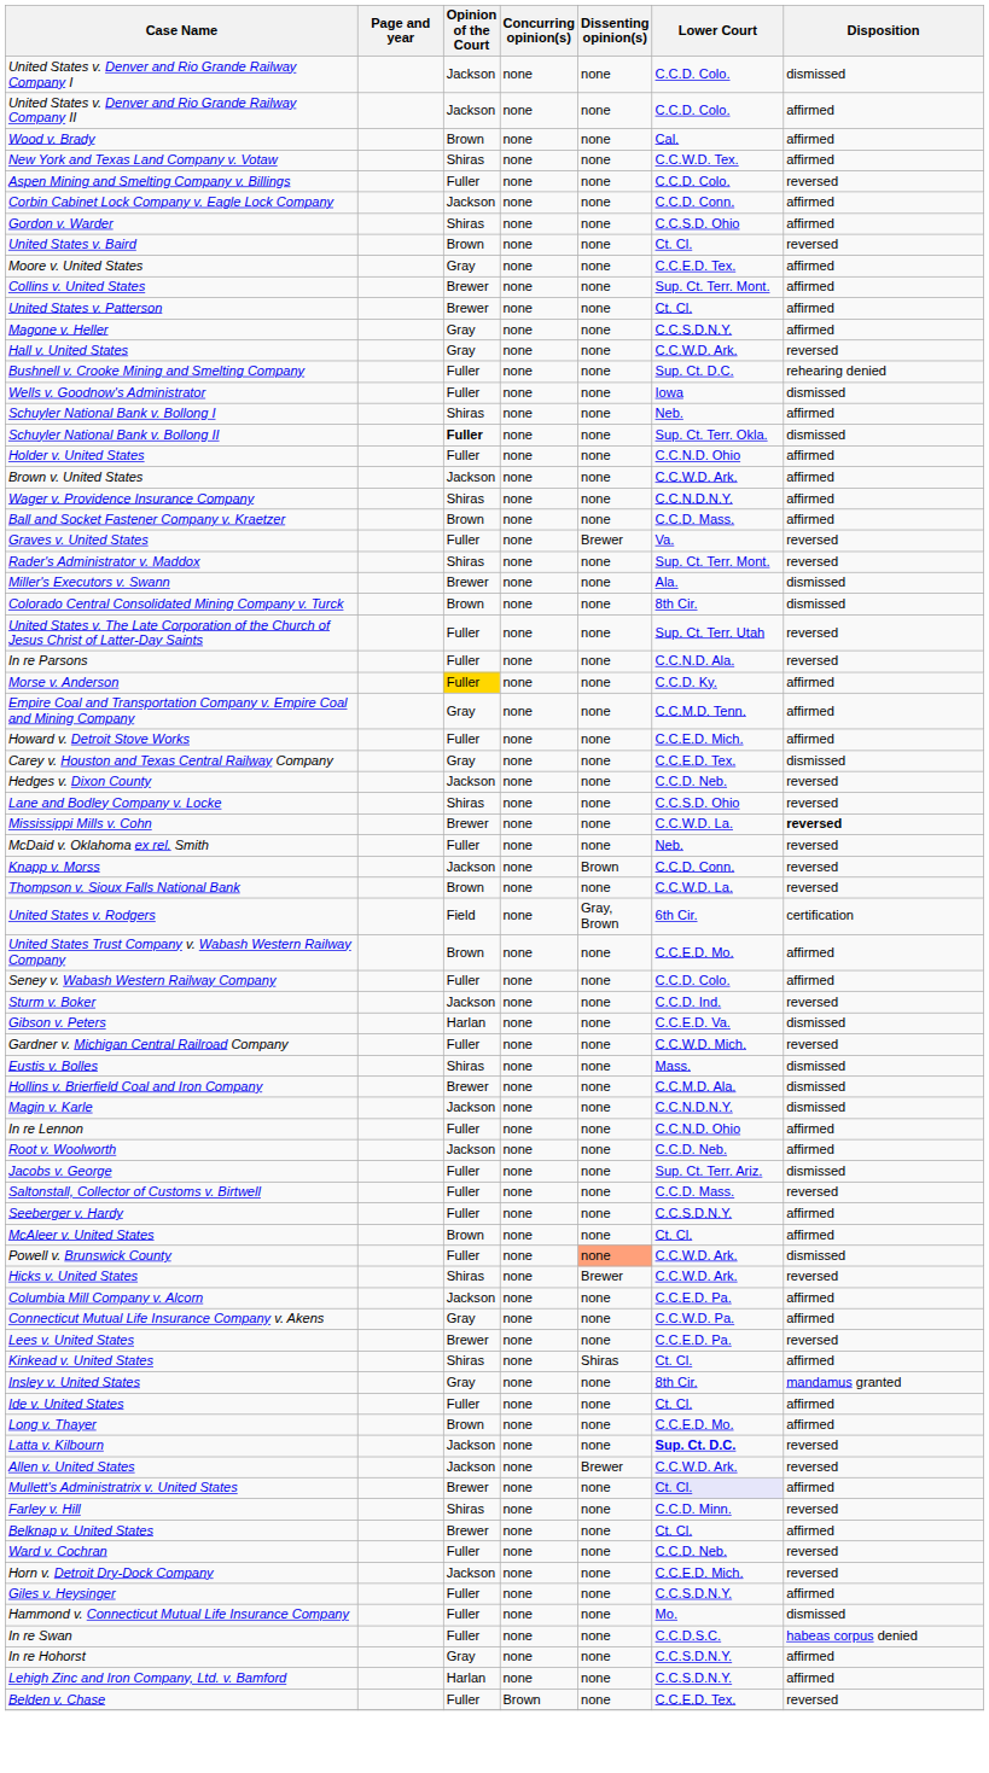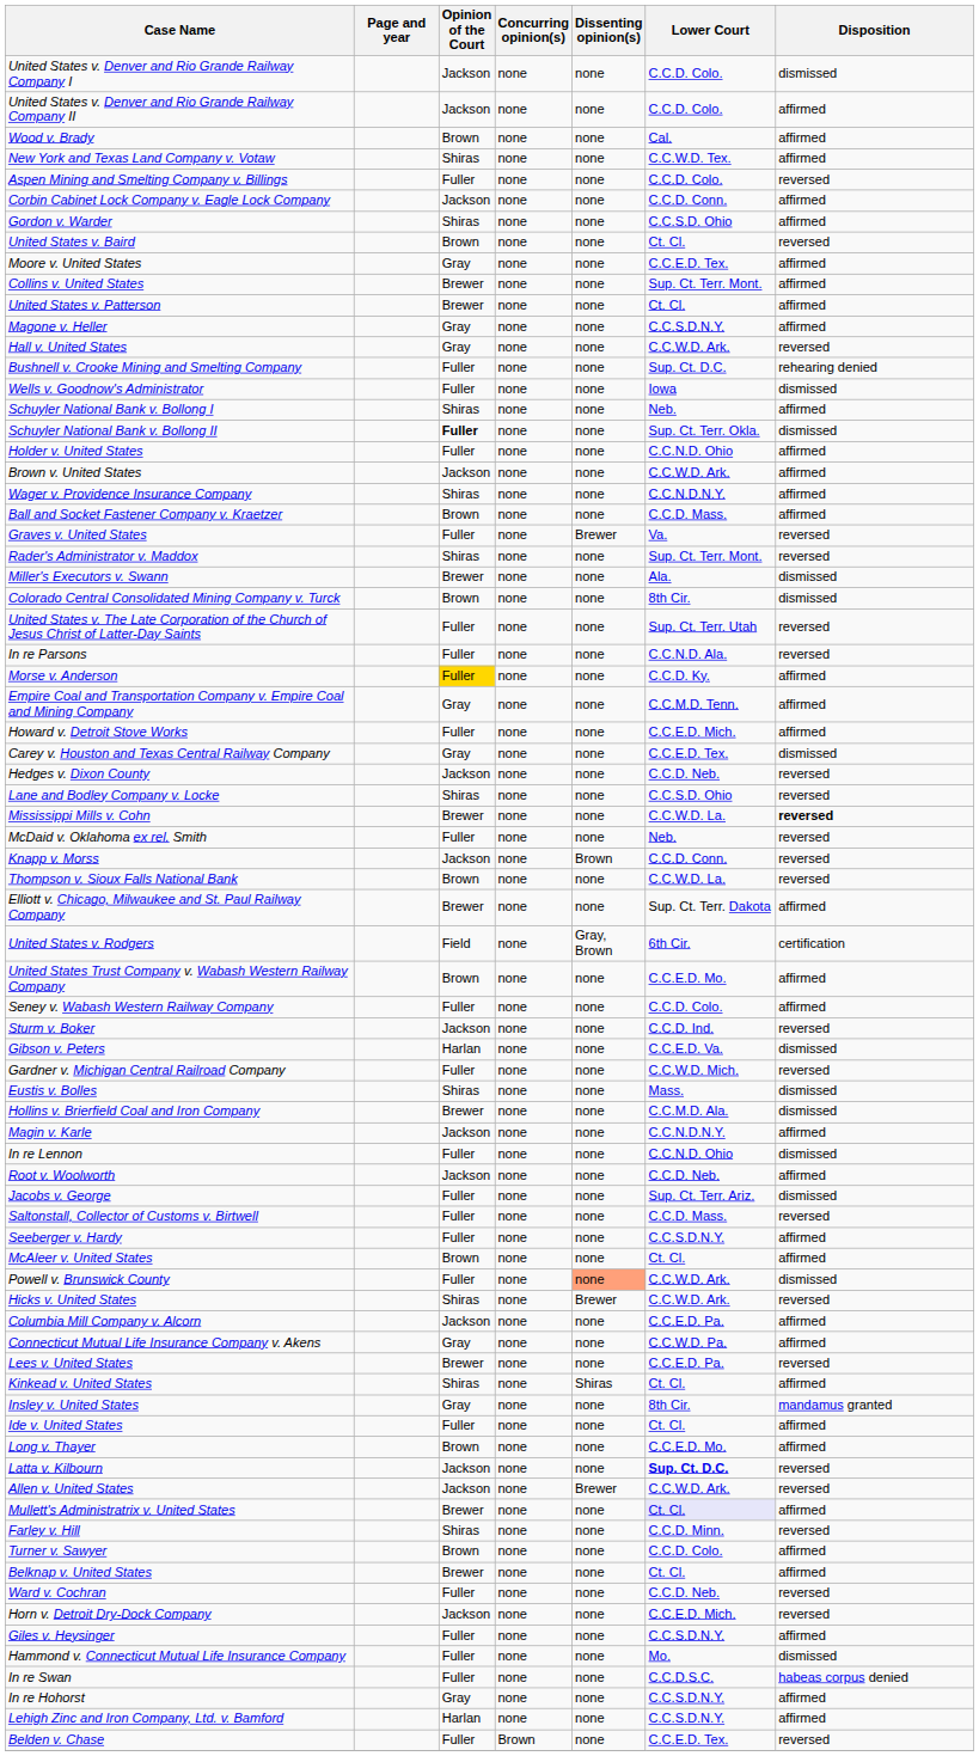 <table class="wikitable sortable">
 <tr>
 <th scope="col" style="width: 416px;">Case Name</th>
 <th scope="col" style="width: 95px;">Page and year</th>
 <th scope="col" style="width: 10px;">Opinion of the Court</th>
 <th scope="col" style="width: 10px;">Concurring opinion(s)</th>
 <th scope="col" style="width: 10px;">Dissenting opinion(s)</th>
 <th scope="col" style="width: 150px;">Lower Court</th>
 <th scope="col" style="width: 233px;">Disposition</th>
 </tr>
 <tr>
 <td><em>United States v. <a href='#'>Denver and Rio Grande Railway Company</a> I</em></td>
 <td align="right"></td>
 <td>Jackson</td>
 <td>none</td>
 <td>none</td>
 <td><a href='#'>C.C.D. Colo.</a></td>
 <td>dismissed</td>
 </tr>
 <tr>
 <td><em>United States v. <a href='#'>Denver and Rio Grande Railway Company</a> II</em></td>
 <td align="right"></td>
 <td>Jackson</td>
 <td>none</td>
 <td>none</td>
 <td><a href='#'>C.C.D. Colo.</a></td>
 <td>affirmed</td>
 </tr>
 <tr>
 <td><em><a href='#'>Wood v. Brady</a></em></td>
 <td align="right"></td>
 <td>Brown</td>
 <td>none</td>
 <td>none</td>
 <td><a href='#'>Cal.</a></td>
 <td>affirmed</td>
 </tr>
 <tr>
 <td><em><a href='#'>New York and Texas Land Company v. Votaw</a></em></td>
 <td align="right"></td>
 <td>Shiras</td>
 <td>none</td>
 <td>none</td>
 <td><a href='#'>C.C.W.D. Tex.</a></td>
 <td>affirmed</td>
 </tr>
 <tr>
 <td><em><a href='#'>Aspen Mining and Smelting Company v. Billings</a></em></td>
 <td align="right"></td>
 <td>Fuller</td>
 <td>none</td>
 <td>none</td>
 <td><a href='#'>C.C.D. Colo.</a></td>
 <td>reversed</td>
 </tr>
 <tr>
 <td><em><a href='#'>Corbin Cabinet Lock Company v. Eagle Lock Company</a></em></td>
 <td align="right"></td>
 <td>Jackson</td>
 <td>none</td>
 <td>none</td>
 <td><a href='#'>C.C.D. Conn.</a></td>
 <td>affirmed</td>
 </tr>
 <tr>
 <td><em><a href='#'>Gordon v. Warder</a></em></td>
 <td align="right"></td>
 <td>Shiras</td>
 <td>none</td>
 <td>none</td>
 <td><a href='#'>C.C.S.D. Ohio</a></td>
 <td>affirmed</td>
 </tr>
 <tr>
 <td><em><a href='#'>United States v. Baird</a></em></td>
 <td align="right"></td>
 <td>Brown</td>
 <td>none</td>
 <td>none</td>
 <td><a href='#'>Ct. Cl.</a></td>
 <td>reversed</td>
 </tr>
 <tr>
 <td><em>Moore v. United States</em></td>
 <td align="right"></td>
 <td>Gray</td>
 <td>none</td>
 <td>none</td>
 <td><a href='#'>C.C.E.D. Tex.</a></td>
 <td>affirmed</td>
 </tr>
 <tr>
 <td><em><a href='#'>Collins v. United States</a></em></td>
 <td align="right"></td>
 <td>Brewer</td>
 <td>none</td>
 <td>none</td>
 <td><a href='#'>Sup. Ct. Terr. Mont.</a></td>
 <td>affirmed</td>
 </tr>
 <tr>
 <td><em><a href='#'>United States v. Patterson</a></em></td>
 <td align="right"></td>
 <td>Brewer</td>
 <td>none</td>
 <td>none</td>
 <td><a href='#'>Ct. Cl.</a></td>
 <td>affirmed</td>
 </tr>
 <tr>
 <td><em><a href='#'>Magone v. Heller</a></em></td>
 <td align="right"></td>
 <td>Gray</td>
 <td>none</td>
 <td>none</td>
 <td><a href='#'>C.C.S.D.N.Y.</a></td>
 <td>affirmed</td>
 </tr>
 <tr>
 <td><em><a href='#'>Hall v. United States</a></em></td>
 <td align="right"></td>
 <td>Gray</td>
 <td>none</td>
 <td>none</td>
 <td><a href='#'>C.C.W.D. Ark.</a></td>
 <td>reversed</td>
 </tr>
 <tr>
 <td><em><a href='#'>Bushnell v. Crooke Mining and Smelting Company</a></em></td>
 <td align="right"></td>
 <td>Fuller</td>
 <td>none</td>
 <td>none</td>
 <td><a href='#'>Sup. Ct. D.C.</a></td>
 <td>rehearing denied</td>
 </tr>
 <tr>
 <td><em><a href='#'>Wells v. Goodnow's Administrator</a></em></td>
 <td align="right"></td>
 <td>Fuller</td>
 <td>none</td>
 <td>none</td>
 <td><a href='#'>Iowa</a></td>
 <td>dismissed</td>
 </tr>
 <tr>
 <td><em><a href='#'>Schuyler National Bank v. Bollong I</a></em></td>
 <td align="right"></td>
 <td>Shiras</td>
 <td>none</td>
 <td>none</td>
 <td><a href='#'>Neb.</a></td>
 <td>affirmed</td>
 </tr>
 <tr>
 <td><em><a href='#'>Schuyler National Bank v. Bollong II</a></em></td>
 <td align="right"></td>
 <td><strong>Fuller</strong></td>
 <td>none</td>
 <td>none</td>
 <td><a href='#'>Sup. Ct. Terr. Okla.</a></td>
 <td>dismissed</td>
 </tr>
 <tr>
 <td><em><a href='#'>Holder v. United States</a></em></td>
 <td align="right"></td>
 <td>Fuller</td>
 <td>none</td>
 <td>none</td>
 <td><a href='#'>C.C.N.D. Ohio</a></td>
 <td>affirmed</td>
 </tr>
 <tr>
 <td><em>Brown v. United States</em></td>
 <td align="right"></td>
 <td>Jackson</td>
 <td>none</td>
 <td>none</td>
 <td><a href='#'>C.C.W.D. Ark.</a></td>
 <td>affirmed</td>
 </tr>
 <tr>
 <td><em><a href='#'>Wager v. Providence Insurance Company</a></em></td>
 <td align="right"></td>
 <td>Shiras</td>
 <td>none</td>
 <td>none</td>
 <td><a href='#'>C.C.N.D.N.Y.</a></td>
 <td>affirmed</td>
 </tr>
 <tr>
 <td><em><a href='#'>Ball and Socket Fastener Company v. Kraetzer</a></em></td>
 <td align="right"></td>
 <td>Brown</td>
 <td>none</td>
 <td>none</td>
 <td><a href='#'>C.C.D. Mass.</a></td>
 <td>affirmed</td>
 </tr>
 <tr>
 <td><em><a href='#'>Graves v. United States</a></em></td>
 <td align="right"></td>
 <td>Fuller</td>
 <td>none</td>
 <td>Brewer</td>
 <td><a href='#'>Va.</a></td>
 <td>reversed</td>
 </tr>
 <tr>
 <td><em><a href='#'>Rader's Administrator v. Maddox</a></em></td>
 <td align="right"></td>
 <td>Shiras</td>
 <td>none</td>
 <td>none</td>
 <td><a href='#'>Sup. Ct. Terr. Mont.</a></td>
 <td>reversed</td>
 </tr>
 <tr>
 <td><em><a href='#'>Miller's Executors v. Swann</a></em></td>
 <td align="right"></td>
 <td>Brewer</td>
 <td>none</td>
 <td>none</td>
 <td><a href='#'>Ala.</a></td>
 <td>dismissed</td>
 </tr>
 <tr>
 <td><em><a href='#'>Colorado Central Consolidated Mining Company v. Turck</a></em></td>
 <td align="right"></td>
 <td>Brown</td>
 <td>none</td>
 <td>none</td>
 <td><a href='#'>8th Cir.</a></td>
 <td>dismissed</td>
 </tr>
 <tr>
 <td><em><a href='#'>United States v. The Late Corporation of the Church of Jesus Christ of Latter-Day Saints</a></em></td>
 <td align="right"></td>
 <td>Fuller</td>
 <td>none</td>
 <td>none</td>
 <td><a href='#'>Sup. Ct. Terr. Utah</a></td>
 <td>reversed</td>
 </tr>
 <tr>
 <td><em>In re Parsons</em></td>
 <td align="right"></td>
 <td>Fuller</td>
 <td>none</td>
 <td>none</td>
 <td><a href='#'>C.C.N.D. Ala.</a></td>
 <td>reversed</td>
 </tr>
 <tr>
 <td><em><a href='#'>Morse v. Anderson</a></em></td>
 <td align="right"></td>
 <td style="background: gold;">Fuller</td>
 <td>none</td>
 <td>none</td>
 <td><a href='#'>C.C.D. Ky.</a></td>
 <td>affirmed</td>
 </tr>
 <tr>
 <td><em><a href='#'>Empire Coal and Transportation Company v. Empire Coal and Mining Company</a></em></td>
 <td align="right"></td>
 <td>Gray</td>
 <td>none</td>
 <td>none</td>
 <td><a href='#'>C.C.M.D. Tenn.</a></td>
 <td>affirmed</td>
 </tr>
 <tr>
 <td><em>Howard v. <a href='#'>Detroit Stove Works</a></em></td>
 <td align="right"></td>
 <td>Fuller</td>
 <td>none</td>
 <td>none</td>
 <td><a href='#'>C.C.E.D. Mich.</a></td>
 <td>affirmed</td>
 </tr>
 <tr>
 <td><em>Carey v. <a href='#'>Houston and Texas Central Railway</a> Company</em></td>
 <td align="right"></td>
 <td>Gray</td>
 <td>none</td>
 <td>none</td>
 <td><a href='#'>C.C.E.D. Tex.</a></td>
 <td>dismissed</td>
 </tr>
 <tr>
 <td><em>Hedges v. <a href='#'>Dixon County</a></em></td>
 <td align="right"></td>
 <td>Jackson</td>
 <td>none</td>
 <td>none</td>
 <td><a href='#'>C.C.D. Neb.</a></td>
 <td>reversed</td>
 </tr>
 <tr>
 <td><em><a href='#'>Lane and Bodley Company v. Locke</a></em></td>
 <td align="right"></td>
 <td>Shiras</td>
 <td>none</td>
 <td>none</td>
 <td><a href='#'>C.C.S.D. Ohio</a></td>
 <td>reversed</td>
 </tr>
 <tr>
 <td><em><a href='#'>Mississippi Mills v. Cohn</a></em></td>
 <td align="right"></td>
 <td>Brewer</td>
 <td>none</td>
 <td>none</td>
 <td><a href='#'>C.C.W.D. La.</a></td>
 <td><strong>reversed</strong></td>
 </tr>
 <tr>
 <td><em>McDaid v. Oklahoma <a href='#'>ex rel.</a> Smith</em></td>
 <td align="right"></td>
 <td>Fuller</td>
 <td>none</td>
 <td>none</td>
 <td><a href='#'>Neb.</a></td>
 <td>reversed</td>
 </tr>
 <tr>
 <td><em><a href='#'>Knapp v. Morss</a></em></td>
 <td align="right"></td>
 <td>Jackson</td>
 <td>none</td>
 <td>Brown</td>
 <td><a href='#'>C.C.D. Conn.</a></td>
 <td>reversed</td>
 </tr>
 <tr>
 <td><em><a href='#'>Thompson v. Sioux Falls National Bank</a></em></td>
 <td align="right"></td>
 <td>Brown</td>
 <td>none</td>
 <td>none</td>
 <td><a href='#'>C.C.W.D. La.</a></td>
 <td>reversed</td>
 </tr>
 <tr>
+<td><em>Elliott v. <a href='#'>Chicago, Milwaukee and St. Paul Railway Company</a></em></td>
+<td align="right"></td>
+<td>Brewer</td>
+<td>none</td>
+<td>none</td>
+<td>Sup. Ct. Terr. <a href='#'>Dakota</a></td>
+<td>affirmed</td>
+</tr>
+<tr>
 <td><em><a href='#'>United States v. Rodgers</a></em></td>
 <td align="right"></td>
 <td>Field</td>
 <td>none</td>
 <td>Gray, Brown</td>
 <td><a href='#'>6th Cir.</a></td>
 <td>certification</td>
 </tr>
 <tr>
 <td><em><a href='#'>United States Trust Company</a> v. <a href='#'>Wabash Western Railway Company</a></em></td>
 <td align="right"></td>
 <td>Brown</td>
 <td>none</td>
 <td>none</td>
 <td><a href='#'>C.C.E.D. Mo.</a></td>
 <td>affirmed</td>
 </tr>
 <tr>
 <td><em>Seney v. <a href='#'>Wabash Western Railway Company</a></em></td>
 <td align="right"></td>
 <td>Fuller</td>
 <td>none</td>
 <td>none</td>
 <td><a href='#'>C.C.D. Colo.</a></td>
 <td>affirmed</td>
 </tr>
 <tr>
 <td><em><a href='#'>Sturm v. Boker</a></em></td>
 <td align="right"></td>
 <td>Jackson</td>
 <td>none</td>
 <td>none</td>
 <td><a href='#'>C.C.D. Ind.</a></td>
 <td>reversed</td>
 </tr>
 <tr>
 <td><em><a href='#'>Gibson v. Peters</a></em></td>
 <td align="right"></td>
 <td>Harlan</td>
 <td>none</td>
 <td>none</td>
 <td><a href='#'>C.C.E.D. Va.</a></td>
 <td>dismissed</td>
 </tr>
 <tr>
 <td><em>Gardner v. <a href='#'>Michigan Central Railroad</a> Company</em></td>
 <td align="right"></td>
 <td>Fuller</td>
 <td>none</td>
 <td>none</td>
 <td><a href='#'>C.C.W.D. Mich.</a></td>
 <td>reversed</td>
 </tr>
 <tr>
 <td><em><a href='#'>Eustis v. Bolles</a></em></td>
 <td align="right"></td>
 <td>Shiras</td>
 <td>none</td>
 <td>none</td>
 <td><a href='#'>Mass.</a></td>
 <td>dismissed</td>
 </tr>
 <tr>
 <td><em><a href='#'>Hollins v. Brierfield Coal and Iron Company</a></em></td>
 <td align="right"></td>
 <td>Brewer</td>
 <td>none</td>
 <td>none</td>
 <td><a href='#'>C.C.M.D. Ala.</a></td>
 <td>dismissed</td>
 </tr>
 <tr>
 <td><em><a href='#'>Magin v. Karle </a></em></td>
 <td align="right"></td>
 <td>Jackson</td>
 <td>none</td>
 <td>none</td>
 <td><a href='#'>C.C.N.D.N.Y.</a></td>
-<td>dismissed</td>
+<td>affirmed</td>
 </tr>
 <tr>
 <td><em>In re Lennon</em></td>
 <td align="right"></td>
 <td>Fuller</td>
 <td>none</td>
 <td>none</td>
 <td><a href='#'>C.C.N.D. Ohio</a></td>
-<td>affirmed</td>
+<td>dismissed</td>
 </tr>
 <tr>
 <td><em><a href='#'>Root v. Woolworth</a></em></td>
 <td align="right"></td>
 <td>Jackson</td>
 <td>none</td>
 <td>none</td>
 <td><a href='#'>C.C.D. Neb.</a></td>
 <td>affirmed</td>
 </tr>
 <tr>
 <td><em><a href='#'>Jacobs v. George</a></em></td>
 <td align="right"></td>
 <td>Fuller</td>
 <td>none</td>
 <td>none</td>
 <td><a href='#'>Sup. Ct. Terr. Ariz.</a></td>
 <td>dismissed</td>
 </tr>
 <tr>
 <td><em><a href='#'>Saltonstall, Collector of Customs v. Birtwell</a></em></td>
 <td align="right"></td>
 <td>Fuller</td>
 <td>none</td>
 <td>none</td>
 <td><a href='#'>C.C.D. Mass.</a></td>
 <td>reversed</td>
 </tr>
 <tr>
 <td><em><a href='#'>Seeberger v. Hardy</a></em></td>
 <td align="right"></td>
 <td>Fuller</td>
 <td>none</td>
 <td>none</td>
 <td><a href='#'>C.C.S.D.N.Y.</a></td>
 <td>affirmed</td>
 </tr>
 <tr>
 <td><em><a href='#'>McAleer v. United States</a></em></td>
 <td align="right"></td>
 <td>Brown</td>
 <td>none</td>
 <td>none</td>
 <td><a href='#'>Ct. Cl.</a></td>
 <td>affirmed</td>
 </tr>
 <tr>
 <td><em>Powell v. <a href='#'>Brunswick County</a></em></td>
 <td align="right"></td>
 <td>Fuller</td>
 <td>none</td>
 <td style="background: lightsalmon;">none</td>
 <td><a href='#'>C.C.W.D. Ark.</a></td>
 <td>dismissed</td>
 </tr>
 <tr>
 <td><em><a href='#'>Hicks v. United States</a></em></td>
 <td align="right"></td>
 <td>Shiras</td>
 <td>none</td>
 <td>Brewer</td>
 <td><a href='#'>C.C.W.D. Ark.</a></td>
 <td>reversed</td>
 </tr>
 <tr>
 <td><em><a href='#'>Columbia Mill Company v. Alcorn</a></em></td>
 <td align="right"></td>
 <td>Jackson</td>
 <td>none</td>
 <td>none</td>
 <td><a href='#'>C.C.E.D. Pa.</a></td>
 <td>affirmed</td>
 </tr>
 <tr>
 <td><em><a href='#'>Connecticut Mutual Life Insurance Company</a> v. Akens</em></td>
 <td align="right"></td>
 <td>Gray</td>
 <td>none</td>
 <td>none</td>
 <td><a href='#'>C.C.W.D. Pa.</a></td>
 <td>affirmed</td>
 </tr>
 <tr>
 <td><em><a href='#'>Lees v. United States</a></em></td>
 <td align="right"></td>
 <td>Brewer</td>
 <td>none</td>
 <td>none</td>
 <td><a href='#'>C.C.E.D. Pa.</a></td>
 <td>reversed</td>
 </tr>
 <tr>
 <td><em><a href='#'>Kinkead v. United States</a></em></td>
 <td align="right"></td>
 <td>Shiras</td>
 <td>none</td>
 <td>Shiras</td>
 <td><a href='#'>Ct. Cl.</a></td>
 <td>affirmed</td>
 </tr>
 <tr>
 <td><em><a href='#'>Insley v. United States</a></em></td>
 <td align="right"></td>
 <td>Gray</td>
 <td>none</td>
 <td>none</td>
 <td><a href='#'>8th Cir.</a></td>
 <td><a href='#'>mandamus</a> granted</td>
 </tr>
 <tr>
 <td><em><a href='#'>Ide v. United States</a></em></td>
 <td align="right"></td>
 <td>Fuller</td>
 <td>none</td>
 <td>none</td>
 <td><a href='#'>Ct. Cl.</a></td>
 <td>affirmed</td>
 </tr>
 <tr>
 <td><em><a href='#'>Long v. Thayer</a></em></td>
 <td align="right"></td>
 <td>Brown</td>
 <td>none</td>
 <td>none</td>
 <td><a href='#'>C.C.E.D. Mo.</a></td>
 <td>affirmed</td>
 </tr>
 <tr>
 <td><em><a href='#'>Latta v. Kilbourn</a></em></td>
 <td align="right"></td>
 <td>Jackson</td>
 <td>none</td>
 <td>none</td>
 <td><strong><a href='#'>Sup. Ct. D.C.</a></strong></td>
 <td>reversed</td>
 </tr>
 <tr>
 <td><em><a href='#'>Allen v. United States</a></em></td>
 <td align="right"></td>
 <td>Jackson</td>
 <td>none</td>
 <td>Brewer</td>
 <td><a href='#'>C.C.W.D. Ark.</a></td>
 <td>reversed</td>
 </tr>
 <tr>
 <td><em><a href='#'>Mullett's Administratrix v. United States</a></em></td>
 <td align="right"></td>
 <td>Brewer</td>
 <td>none</td>
 <td>none</td>
 <td style="background: lavender;"><a href='#'>Ct. Cl.</a></td>
 <td>affirmed</td>
 </tr>
 <tr>
 <td><em><a href='#'>Farley v. Hill</a></em></td>
 <td align="right"></td>
 <td>Shiras</td>
 <td>none</td>
 <td>none</td>
 <td><a href='#'>C.C.D. Minn.</a></td>
 <td>reversed</td>
 </tr>
 <tr>
+<td><em><a href='#'>Turner v. Sawyer</a></em></td>
+<td align="right"></td>
+<td>Brown</td>
+<td>none</td>
+<td>none</td>
+<td><a href='#'>C.C.D. Colo.</a></td>
+<td>affirmed</td>
+</tr>
+<tr>
 <td><em><a href='#'>Belknap v. United States</a></em></td>
 <td align="right"></td>
 <td>Brewer</td>
 <td>none</td>
 <td>none</td>
 <td><a href='#'>Ct. Cl.</a></td>
 <td>affirmed</td>
 </tr>
 <tr>
 <td><em><a href='#'>Ward v. Cochran</a></em></td>
 <td align="right"></td>
 <td>Fuller</td>
 <td>none</td>
 <td>none</td>
 <td><a href='#'>C.C.D. Neb.</a></td>
 <td>reversed</td>
 </tr>
 <tr>
 <td><em>Horn v. <a href='#'>Detroit Dry-Dock Company</a></em></td>
 <td align="right"></td>
 <td>Jackson</td>
 <td>none</td>
 <td>none</td>
 <td><a href='#'>C.C.E.D. Mich.</a></td>
 <td>reversed</td>
 </tr>
 <tr>
 <td><em><a href='#'>Giles v. Heysinger</a></em></td>
 <td align="right"></td>
 <td>Fuller</td>
 <td>none</td>
 <td>none</td>
 <td><a href='#'>C.C.S.D.N.Y.</a></td>
 <td>affirmed</td>
 </tr>
 <tr>
 <td><em>Hammond v. <a href='#'>Connecticut Mutual Life Insurance Company</a></em></td>
 <td align="right"></td>
 <td>Fuller</td>
 <td>none</td>
 <td>none</td>
 <td><a href='#'>Mo.</a></td>
 <td>dismissed</td>
 </tr>
 <tr>
 <td><em>In re Swan</em></td>
 <td align="right"></td>
 <td>Fuller</td>
 <td>none</td>
 <td>none</td>
 <td><a href='#'>C.C.D.S.C.</a></td>
 <td><a href='#'>habeas corpus</a> denied</td>
 </tr>
 <tr>
 <td><em>In re Hohorst</em></td>
 <td align="right"></td>
 <td>Gray</td>
 <td>none</td>
 <td>none</td>
 <td><a href='#'>C.C.S.D.N.Y.</a></td>
 <td>affirmed</td>
 </tr>
 <tr>
 <td><em><a href='#'>Lehigh Zinc and Iron Company, Ltd. v. Bamford</a></em></td>
 <td align="right"></td>
 <td>Harlan</td>
 <td>none</td>
 <td>none</td>
 <td><a href='#'>C.C.S.D.N.Y.</a></td>
 <td>affirmed</td>
 </tr>
 <tr>
 <td><em><a href='#'>Belden v. Chase</a></em></td>
 <td align="right"></td>
 <td>Fuller</td>
 <td>Brown</td>
 <td>none</td>
 <td><a href='#'>C.C.E.D. Tex.</a></td>
 <td>reversed</td>
 </tr>
 <tr>
 </tr>
 </table>
